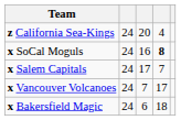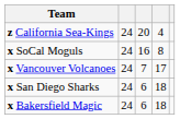 <table class="wikitable" style="text-align:center">
 <tr>
 <th>Team</th>
 <th></th>
 <th></th>
 <th></th>
 <th></th>
 </tr>
 <tr>
 <td align=left><strong>z</strong> <a href='#'>California Sea-Kings</a></td>
 <td>24</td>
 <td>20</td>
 <td>4</td>
 <td></td>
 </tr>
 <tr>
 <td align=left><strong>x</strong> SoCal Moguls</td>
 <td>24</td>
 <td>16</td>
-<td><strong>8</strong></td>
-<td></td>
-</tr>
-<tr>
-<td align=left><strong>x</strong> <a href='#'>Salem Capitals</a></td>
-<td>24</td>
-<td>17</td>
-<td>7</td>
+<td>8</td>
 <td></td>
 </tr>
 <tr>
 <td align=left><strong>x</strong> <a href='#'>Vancouver Volcanoes</a></td>
 <td>24</td>
 <td>7</td>
 <td>17</td>
 <td></td>
 </tr>
 <tr>
+<td align=left><strong>x</strong> San Diego Sharks</td>
+<td>24</td>
+<td>6</td>
+<td>18</td>
+<td></td>
+</tr>
+<tr>
 <td align=left><strong>x</strong> <a href='#'>Bakersfield Magic</a></td>
 <td>24</td>
 <td>6</td>
 <td>18</td>
 <td></td>
 </tr>
 </table>
